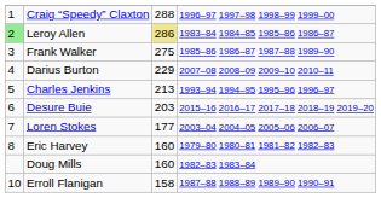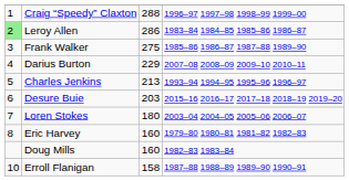 <table class="wikitable">
 <tr>
 </tr>
 <tr>
 <td>1</td>
 <td><a href='#'>Craig “Speedy” Claxton</a></td>
 <td>288</td>
 <td style="font-size:80%;"><a href='#'>1996–97</a> <a href='#'>1997–98</a> <a href='#'>1998–99</a> <a href='#'>1999–00</a></td>
 </tr>
 <tr>
 <td style="background: lightgreen;">2</td>
 <td>Leroy Allen</td>
-<td style="background: khaki;">286</td>
+<td>286</td>
 <td style="font-size:80%;"><a href='#'>1983–84</a> <a href='#'>1984–85</a> <a href='#'>1985–86</a> <a href='#'>1986–87</a></td>
 </tr>
 <tr>
 <td>3</td>
 <td>Frank Walker</td>
 <td>275</td>
 <td style="font-size:80%;"><a href='#'>1985–86</a> <a href='#'>1986–87</a> <a href='#'>1987–88</a> <a href='#'>1989–90</a></td>
 </tr>
 <tr>
 <td>4</td>
 <td>Darius Burton</td>
 <td>229</td>
 <td style="font-size:80%;"><a href='#'>2007–08</a> <a href='#'>2008–09</a> <a href='#'>2009–10</a> <a href='#'>2010–11</a></td>
 </tr>
 <tr>
 <td>5</td>
 <td><a href='#'>Charles Jenkins</a></td>
 <td>213</td>
 <td style="font-size:80%;"><a href='#'>1993–94</a> <a href='#'>1994–95</a> <a href='#'>1995–96</a> <a href='#'>1996–97</a></td>
 </tr>
 <tr>
 <td>6</td>
 <td><a href='#'>Desure Buie</a></td>
 <td>203</td>
 <td style="font-size:80%;"><a href='#'>2015–16</a> <a href='#'>2016–17</a> <a href='#'>2017–18</a> <a href='#'>2018–19</a> <a href='#'>2019–20</a></td>
 </tr>
 <tr>
 <td>7</td>
 <td><a href='#'>Loren Stokes</a></td>
-<td>177</td>
+<td>180</td>
 <td style="font-size:80%;"><a href='#'>2003–04</a> <a href='#'>2004–05</a> <a href='#'>2005–06</a> <a href='#'>2006–07</a></td>
 </tr>
 <tr>
 <td>8</td>
 <td>Eric Harvey</td>
 <td>160</td>
 <td style="font-size:80%;"><a href='#'>1979–80</a> <a href='#'>1980–81</a> <a href='#'>1981–82</a> <a href='#'>1982–83</a></td>
 </tr>
 <tr>
 <td></td>
 <td>Doug Mills</td>
 <td>160</td>
 <td style="font-size:80%;"><a href='#'>1982–83</a> <a href='#'>1983–84</a></td>
 </tr>
 <tr>
 <td>10</td>
 <td>Erroll Flanigan</td>
 <td>158</td>
 <td style="font-size:80%;"><a href='#'>1987–88</a> <a href='#'>1988–89</a> <a href='#'>1989–90</a> <a href='#'>1990–91</a></td>
 </tr>
 </table>
